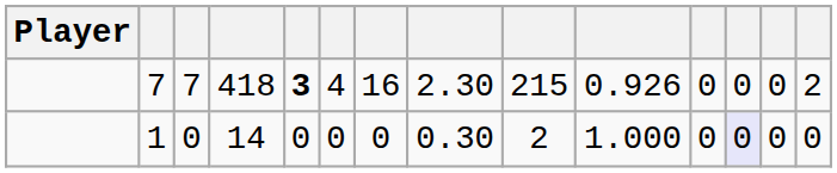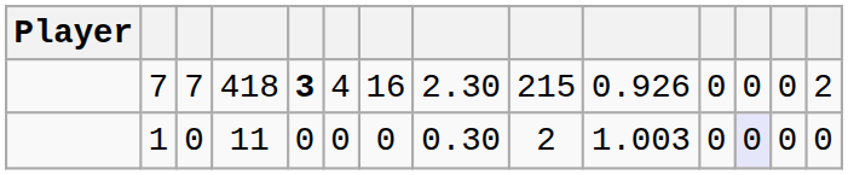 <table class="wikitable sortable" style="text-align:center;">
 <tr>
 <th>Player</th>
 <th></th>
 <th></th>
 <th></th>
 <th></th>
 <th></th>
 <th></th>
 <th></th>
 <th></th>
 <th></th>
 <th></th>
 <th></th>
 <th></th>
 <th></th>
 </tr>
 <tr>
 <td style=white-space:nowrap></td>
 <td>7</td>
 <td>7</td>
 <td>418</td>
 <td><strong>3</strong></td>
 <td>4</td>
 <td>16</td>
 <td>2.30</td>
 <td>215</td>
 <td>0.926</td>
 <td>0</td>
 <td>0</td>
 <td>0</td>
 <td>2</td>
 </tr>
 <tr>
 <td style=white-space:nowrap></td>
 <td>1</td>
 <td>0</td>
-<td>14</td>
+<td>11</td>
 <td>0</td>
 <td>0</td>
 <td>0</td>
 <td>0.30</td>
 <td>2</td>
-<td>1.000</td>
+<td>1.003</td>
 <td>0</td>
 <td style="background: lavender;">0</td>
 <td>0</td>
 <td>0</td>
 </tr>
 </table>
